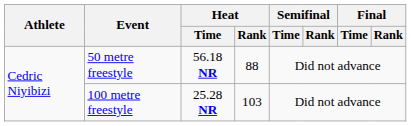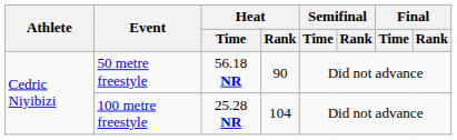 <table class="wikitable" style="text-align:center; font-size:90%; width:50%;">
 <tr>
 <th rowspan="2">Athlete</th>
 <th rowspan="2">Event</th>
 <th colspan="2">Heat</th>
 <th colspan="2">Semifinal</th>
 <th colspan="2">Final</th>
 </tr>
 <tr style="font-size:95%">
 <th>Time</th>
 <th>Rank</th>
 <th>Time</th>
 <th>Rank</th>
 <th>Time</th>
 <th>Rank</th>
 </tr>
 <tr>
 <td align=left rowspan=2><a href='#'>Cedric Niyibizi</a></td>
 <td align=left><a href='#'>50 metre freestyle</a></td>
 <td>56.18 <strong><a href='#'>NR</a></strong></td>
-<td>88</td>
+<td>90</td>
 <td colspan=4>Did not advance</td>
 </tr>
 <tr>
 <td align=left><a href='#'>100 metre freestyle</a></td>
 <td>25.28 <strong><a href='#'>NR</a></strong></td>
-<td>103</td>
+<td>104</td>
 <td colspan=4>Did not advance</td>
 </tr>
 </table>
